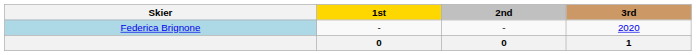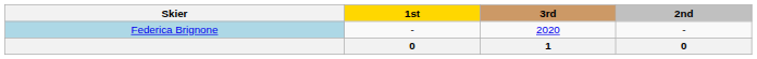 <table class="wikitable" width=80% style="font-size:90%; text-align:center;">
 <tr>
 <th style=width:20%>Skier</th>
 <th style="background:gold; width:8%">1st</th>
+<th style="background:#cc9966; width:8%">3rd</th>
 <th style="background:silver; width:8%">2nd</th>
-<th style="background:#cc9966; width:8%">3rd</th>
 </tr>
 <tr>
 <td bgcolor=lightblue><a href='#'>Federica Brignone</a></td>
 <td>-</td>
+<td><a href='#'>2020</a></td>
 <td>-</td>
-<td><a href='#'>2020</a></td>
 </tr>
 <tr>
 <th></th>
 <th>0</th>
+<th>1</th>
 <th>0</th>
-<th>1</th>
 </tr>
 </table>
